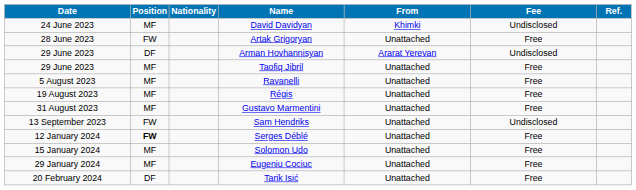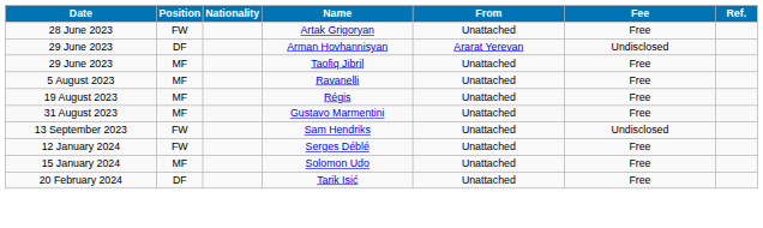 <table class="wikitable"  style="text-align:center; font-size:90%; ">
 <tr>
 <th style="background:#0174B5; color:#FFFFFF; width:200px;">Date</th>
 <th style="background:#0174B5; color:#FFFFFF; width:50px;">Position</th>
 <th style="background:#0174B5; color:#FFFFFF; width:50px;">Nationality</th>
 <th style="background:#0174B5; color:#FFFFFF; width:200px;">Name</th>
 <th style="background:#0174B5; color:#FFFFFF; width:200px;">From</th>
 <th style="background:#0174B5; color:#FFFFFF; width:200px;">Fee</th>
 <th style="background:#0174B5; color:#FFFFFF; width:50px;">Ref.</th>
-</tr>
-<tr>
-<td>24 June 2023</td>
-<td>MF</td>
-<td></td>
-<td><a href='#'>David Davidyan</a></td>
-<td><a href='#'>Khimki</a></td>
-<td>Undisclosed</td>
-<td></td>
 </tr>
 <tr>
 <td>28 June 2023</td>
 <td>FW</td>
 <td></td>
 <td><a href='#'>Artak Grigoryan</a></td>
 <td>Unattached</td>
 <td>Free</td>
 <td></td>
 </tr>
 <tr>
 <td>29 June 2023</td>
 <td>DF</td>
 <td></td>
 <td><a href='#'>Arman Hovhannisyan</a></td>
 <td><a href='#'>Ararat Yerevan</a></td>
 <td>Undisclosed</td>
 <td></td>
 </tr>
 <tr>
 <td>29 June 2023</td>
 <td>MF</td>
 <td></td>
 <td><a href='#'>Taofiq Jibril</a></td>
 <td>Unattached</td>
 <td>Free</td>
 <td></td>
 </tr>
 <tr>
 <td>5 August 2023</td>
 <td>MF</td>
 <td></td>
 <td><a href='#'>Ravanelli</a></td>
 <td>Unattached</td>
 <td>Free</td>
 <td></td>
 </tr>
 <tr>
 <td>19 August 2023</td>
 <td>MF</td>
 <td></td>
 <td><a href='#'>Régis</a></td>
 <td>Unattached</td>
 <td>Free</td>
 <td></td>
 </tr>
 <tr>
 <td>31 August 2023</td>
 <td>MF</td>
 <td></td>
 <td><a href='#'>Gustavo Marmentini</a></td>
 <td>Unattached</td>
 <td>Free</td>
 <td></td>
 </tr>
 <tr>
 <td>13 September 2023</td>
 <td>FW</td>
 <td></td>
 <td><a href='#'>Sam Hendriks</a></td>
 <td>Unattached</td>
 <td>Undisclosed</td>
 <td></td>
 </tr>
 <tr>
 <td>12 January 2024</td>
-<td><strong>FW</strong></td>
+<td>FW</td>
 <td></td>
 <td><a href='#'>Serges Déblé</a></td>
 <td>Unattached</td>
 <td>Free</td>
 <td></td>
 </tr>
 <tr>
 <td>15 January 2024</td>
 <td>MF</td>
 <td></td>
 <td><a href='#'>Solomon Udo</a></td>
 <td>Unattached</td>
 <td>Free</td>
 <td></td>
 </tr>
 <tr>
-<td>29 January 2024</td>
-<td>MF</td>
-<td></td>
-<td><a href='#'>Eugeniu Cociuc</a></td>
-<td>Unattached</td>
-<td>Free</td>
-<td></td>
-</tr>
-<tr>
 <td>20 February 2024</td>
 <td>DF</td>
 <td></td>
 <td><a href='#'>Tarik Isić</a></td>
 <td>Unattached</td>
 <td>Free</td>
 <td></td>
 </tr>
 </table>
